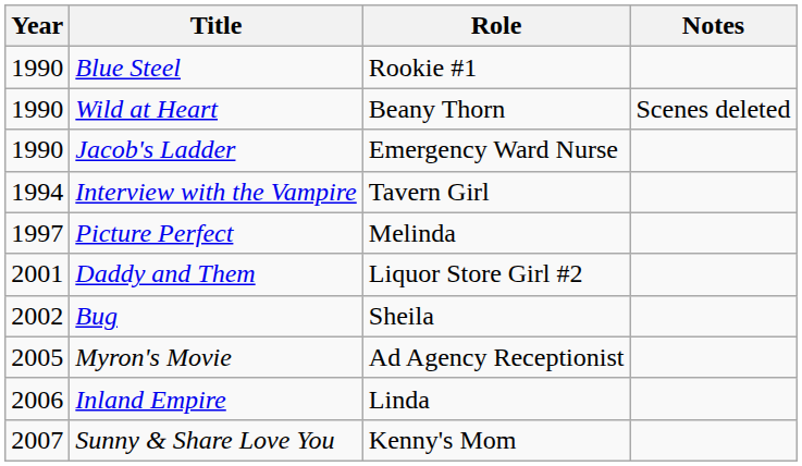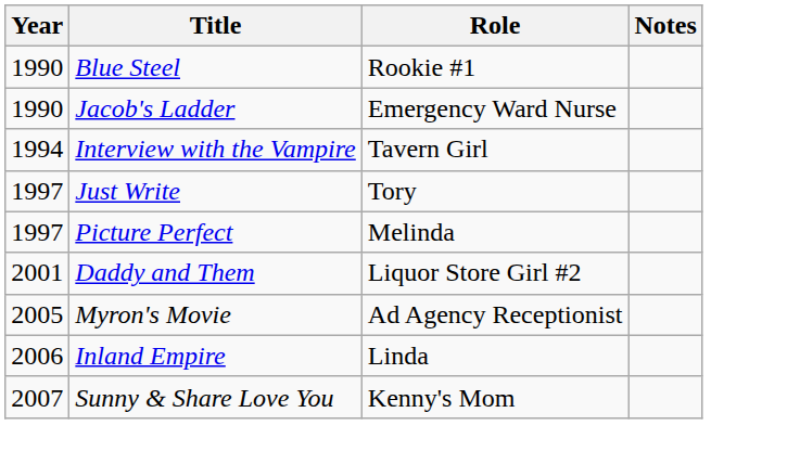 <table class="wikitable sortable">
 <tr>
 <th>Year</th>
 <th>Title</th>
 <th>Role</th>
 <th>Notes</th>
 </tr>
 <tr>
 <td>1990</td>
 <td><a href='#'><em>Blue Steel</em></a></td>
 <td>Rookie #1</td>
 <td></td>
 </tr>
 <tr>
 <td>1990</td>
-<td><a href='#'><em>Wild at Heart</em></a></td>
-<td>Beany Thorn</td>
-<td>Scenes deleted</td>
-</tr>
-<tr>
-<td>1990</td>
 <td><a href='#'><em>Jacob's Ladder</em></a></td>
 <td>Emergency Ward Nurse</td>
 <td></td>
 </tr>
 <tr>
 <td>1994</td>
 <td><a href='#'><em>Interview with the Vampire</em></a></td>
 <td>Tavern Girl</td>
 <td></td>
 </tr>
 <tr>
 <td>1997</td>
+<td><em><a href='#'>Just Write</a></em></td>
+<td>Tory</td>
+<td></td>
+</tr>
+<tr>
+<td>1997</td>
 <td><a href='#'><em>Picture Perfect</em></a></td>
 <td>Melinda</td>
 <td></td>
 </tr>
 <tr>
 <td>2001</td>
 <td><em><a href='#'>Daddy and Them</a></em></td>
 <td>Liquor Store Girl #2</td>
-<td></td>
-</tr>
-<tr>
-<td>2002</td>
-<td><a href='#'><em>Bug</em></a></td>
-<td>Sheila</td>
 <td></td>
 </tr>
 <tr>
 <td>2005</td>
 <td><em>Myron's Movie</em></td>
 <td>Ad Agency Receptionist</td>
 <td></td>
 </tr>
 <tr>
 <td>2006</td>
 <td><a href='#'><em>Inland Empire</em></a></td>
 <td>Linda</td>
 <td></td>
 </tr>
 <tr>
 <td>2007</td>
 <td><em>Sunny & Share Love You</em></td>
 <td>Kenny's Mom</td>
 <td></td>
 </tr>
 </table>
